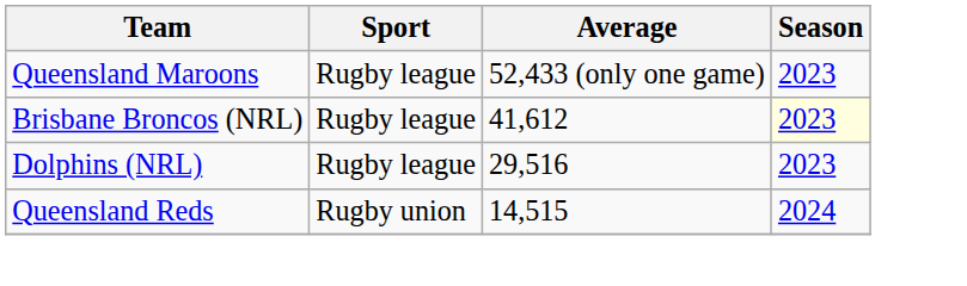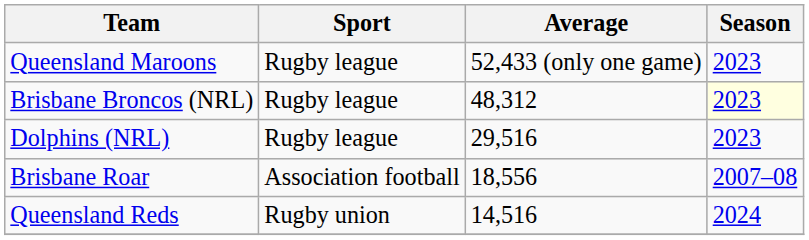 <table class="wikitable">
 <tr>
 <th>Team</th>
 <th>Sport</th>
 <th>Average</th>
 <th>Season</th>
 </tr>
 <tr>
 <td><a href='#'>Queensland Maroons</a></td>
 <td>Rugby league</td>
 <td>52,433 (only one game)</td>
 <td><a href='#'>2023</a></td>
 </tr>
 <tr>
 <td><a href='#'>Brisbane Broncos</a> (NRL)</td>
 <td>Rugby league</td>
-<td>41,612</td>
+<td>48,312</td>
 <td style="background: lightyellow;"><a href='#'>2023</a></td>
 </tr>
 <tr>
 <td><a href='#'>Dolphins (NRL)</a></td>
 <td>Rugby league</td>
 <td>29,516</td>
 <td><a href='#'>2023</a></td>
 </tr>
 <tr>
+<td><a href='#'>Brisbane Roar</a></td>
+<td>Association football</td>
+<td>18,556</td>
+<td><a href='#'>2007–08</a></td>
+</tr>
+<tr>
 <td><a href='#'>Queensland Reds</a></td>
 <td>Rugby union</td>
-<td>14,515</td>
+<td>14,516</td>
 <td><a href='#'>2024</a></td>
 </tr>
 <tr>
 </tr>
 </table>
